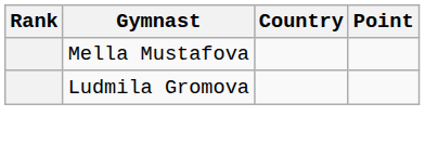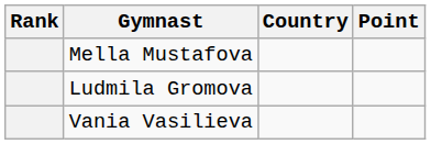 <table class="wikitable sortable">
 <tr>
 <th>Rank</th>
 <th>Gymnast</th>
 <th>Country</th>
 <th>Point</th>
 </tr>
 <tr>
 <th></th>
 <td>Mella Mustafova</td>
 <td></td>
 <td></td>
 </tr>
 <tr>
 <th></th>
 <td>Ludmila Gromova</td>
 <td></td>
 <td></td>
 </tr>
+<tr>
+<th></th>
+<td>Vania Vasilieva</td>
+<td></td>
+<td></td>
+</tr>
 </table>
